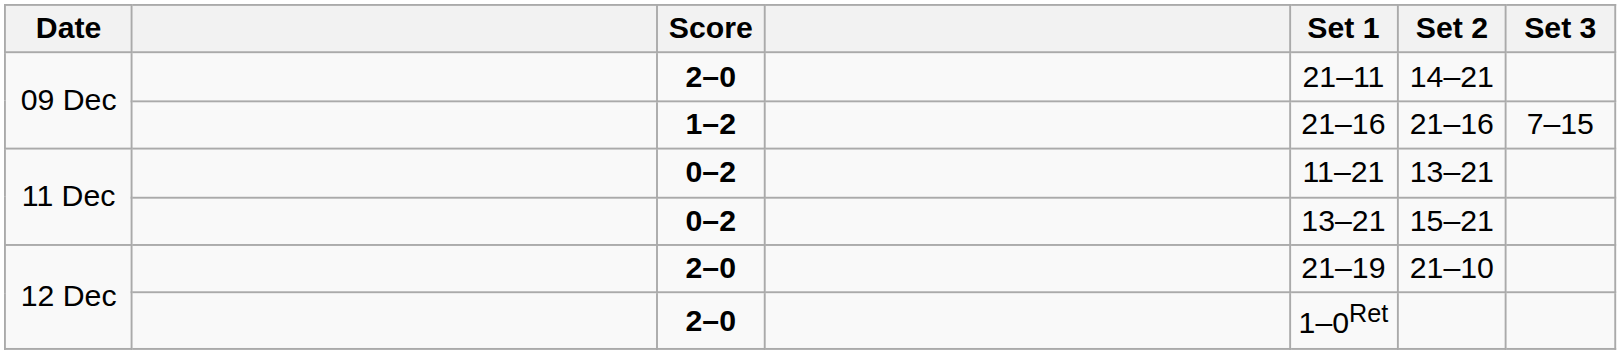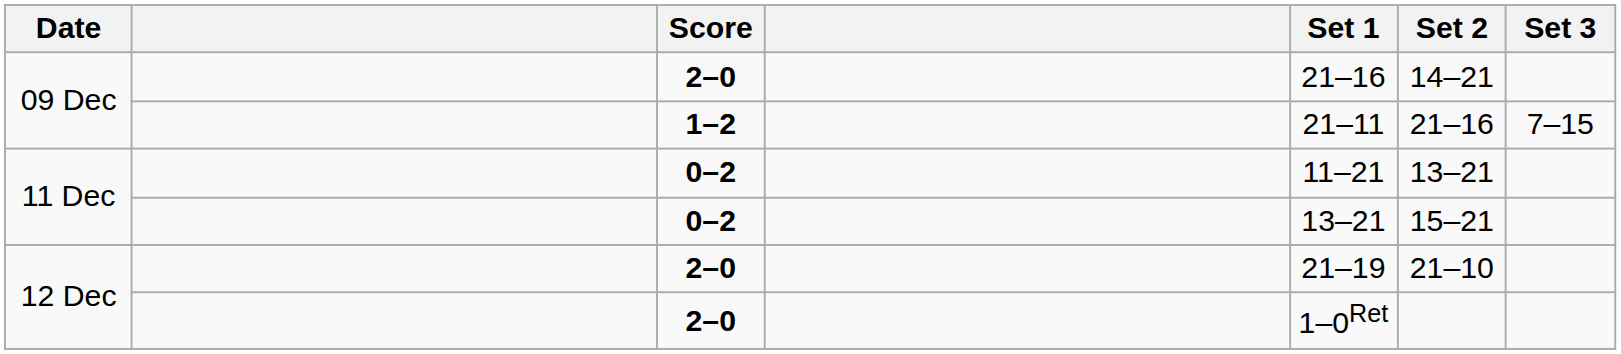 <table class="wikitable" style="text-align: center;">
 <tr>
 <th width="60">Date</th>
 <th align="right" width="270"></th>
 <th width="50">Score</th>
 <th align="left" width="270"></th>
 <th width="50">Set 1</th>
 <th width="50">Set 2</th>
 <th width="50">Set 3</th>
 </tr>
 <tr>
 <td rowspan=2>09 Dec</td>
 <td align=left><strong></strong></td>
 <td align=center><strong>2–0</strong></td>
 <td align=left></td>
-<td>21–11</td>
+<td>21–16</td>
 <td>14–21</td>
 <td></td>
 </tr>
 <tr>
 <td align=left></td>
 <td align=center><strong>1–2</strong></td>
 <td align=left><strong></strong></td>
-<td>21–16</td>
+<td>21–11</td>
 <td>21–16</td>
 <td>7–15</td>
 </tr>
 <tr>
 <td rowspan=2>11 Dec</td>
 <td align=left></td>
 <td align=center><strong>0–2</strong></td>
 <td align=left><strong></strong></td>
 <td>11–21</td>
 <td>13–21</td>
 <td></td>
 </tr>
 <tr>
 <td align=left></td>
 <td align=center><strong>0–2</strong></td>
 <td align=left><strong></strong></td>
 <td>13–21</td>
 <td>15–21</td>
 <td></td>
 </tr>
 <tr>
 <td rowspan=2>12 Dec</td>
 <td align=left><strong></strong></td>
 <td align=center><strong>2–0</strong></td>
 <td align=left></td>
 <td>21–19</td>
 <td>21–10</td>
 <td></td>
 </tr>
 <tr>
 <td align=left><strong></strong></td>
 <td align=center><strong>2–0</strong></td>
 <td align=left></td>
 <td>1–0<sup>Ret</sup></td>
 <td></td>
 <td></td>
 </tr>
 </table>
